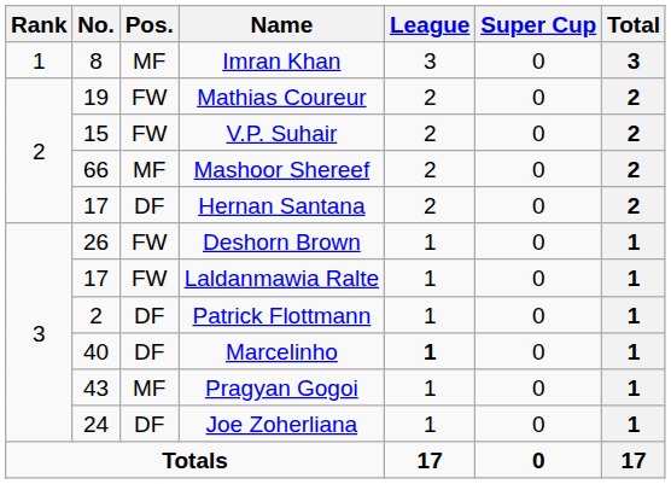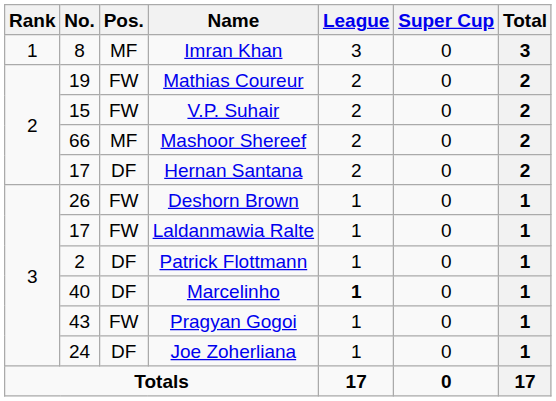 <table class="wikitable sortable" style="font-size: 95%; text-align: center;">
 <tr>
 <th>Rank</th>
 <th>No.</th>
 <th>Pos.</th>
 <th>Name</th>
 <th><a href='#'>League</a></th>
 <th><a href='#'>Super Cup</a></th>
 <th>Total</th>
 </tr>
 <tr>
 <td>1</td>
 <td>8</td>
 <td>MF</td>
 <td> <a href='#'>Imran Khan</a></td>
 <td>3</td>
 <td>0</td>
 <th>3</th>
 </tr>
 <tr>
 <td rowspan="4">2</td>
 <td>19</td>
 <td>FW</td>
 <td> <a href='#'>Mathias Coureur</a></td>
 <td>2</td>
 <td>0</td>
 <th>2</th>
 </tr>
 <tr>
 <td>15</td>
 <td>FW</td>
 <td> <a href='#'>V.P. Suhair</a></td>
 <td>2</td>
 <td>0</td>
 <th>2</th>
 </tr>
 <tr>
 <td>66</td>
 <td>MF</td>
 <td> <a href='#'>Mashoor Shereef</a></td>
 <td>2</td>
 <td>0</td>
 <th>2</th>
 </tr>
 <tr>
 <td>17</td>
 <td>DF</td>
 <td> <a href='#'>Hernan Santana</a></td>
 <td>2</td>
 <td>0</td>
 <th>2</th>
 </tr>
 <tr>
 <td rowspan="6">3</td>
 <td>26</td>
 <td>FW</td>
 <td> <a href='#'>Deshorn Brown</a></td>
 <td>1</td>
 <td>0</td>
 <th>1</th>
 </tr>
 <tr>
 <td>17</td>
 <td>FW</td>
 <td> <a href='#'>Laldanmawia Ralte</a></td>
 <td>1</td>
 <td>0</td>
 <th>1</th>
 </tr>
 <tr>
 <td>2</td>
 <td>DF</td>
 <td> <a href='#'>Patrick Flottmann</a></td>
 <td>1</td>
 <td>0</td>
 <th>1</th>
 </tr>
 <tr>
 <td>40</td>
 <td>DF</td>
 <td> <a href='#'>Marcelinho</a></td>
 <td><strong>1</strong></td>
 <td>0</td>
 <th>1</th>
 </tr>
 <tr>
 <td>43</td>
-<td>MF</td>
+<td>FW</td>
 <td> <a href='#'>Pragyan Gogoi</a></td>
 <td>1</td>
 <td>0</td>
 <th>1</th>
 </tr>
 <tr>
 <td>24</td>
 <td>DF</td>
 <td> <a href='#'>Joe Zoherliana </a></td>
 <td>1</td>
 <td>0</td>
 <th>1</th>
 </tr>
 <tr>
 <td colspan="4"><strong>Totals</strong></td>
 <td><strong>17</strong></td>
 <td><strong>0</strong></td>
 <th>17</th>
 </tr>
 </table>
